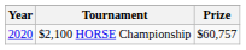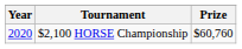 <table class="wikitable">
 <tr>
 </tr>
 <tr>
 <th>Year</th>
 <th>Tournament</th>
 <th>Prize</th>
 </tr>
 <tr>
 <td><a href='#'>2020</a></td>
 <td>$2,100 <a href='#'>HORSE</a> Championship</td>
-<td>$60,757</td>
+<td>$60,760</td>
 </tr>
 </table>
